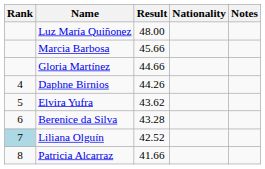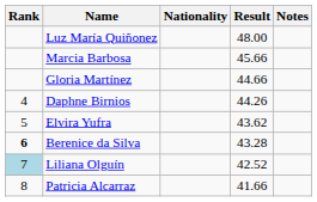 <table class="wikitable sortable" style="text-align:center">
 <tr>
 <th>Rank</th>
 <th>Name</th>
+<th>Nationality</th>
 <th>Result</th>
-<th>Nationality</th>
 <th>Notes</th>
 </tr>
 <tr>
 <td></td>
 <td align=left><a href='#'>Luz María Quiñonez</a></td>
+<td align=left></td>
 <td>48.00</td>
-<td align=left></td>
 <td></td>
 </tr>
 <tr>
 <td></td>
 <td align=left><a href='#'>Marcia Barbosa</a></td>
+<td align=left></td>
 <td>45.66</td>
-<td align=left></td>
 <td></td>
 </tr>
 <tr>
 <td></td>
 <td align=left><a href='#'>Gloria Martínez</a></td>
+<td align=left></td>
 <td>44.66</td>
-<td align=left></td>
 <td></td>
 </tr>
 <tr>
 <td>4</td>
 <td align=left><a href='#'>Daphne Birnios</a></td>
+<td align=left></td>
 <td>44.26</td>
-<td align=left></td>
 <td></td>
 </tr>
 <tr>
 <td>5</td>
 <td align=left><a href='#'>Elvira Yufra</a></td>
+<td align=left></td>
 <td>43.62</td>
-<td align=left></td>
 <td></td>
 </tr>
 <tr>
-<td>6</td>
+<td><strong>6</strong></td>
 <td align=left><a href='#'>Berenice da Silva</a></td>
+<td align=left></td>
 <td>43.28</td>
-<td align=left></td>
 <td></td>
 </tr>
 <tr>
 <td style="background: lightblue;">7</td>
 <td align=left><a href='#'>Liliana Olguín</a></td>
+<td align=left></td>
 <td>42.52</td>
-<td align=left></td>
 <td></td>
 </tr>
 <tr>
 <td>8</td>
 <td align=left><a href='#'>Patricia Alcarraz</a></td>
+<td align=left></td>
 <td>41.66</td>
-<td align=left></td>
 <td></td>
 </tr>
 </table>
